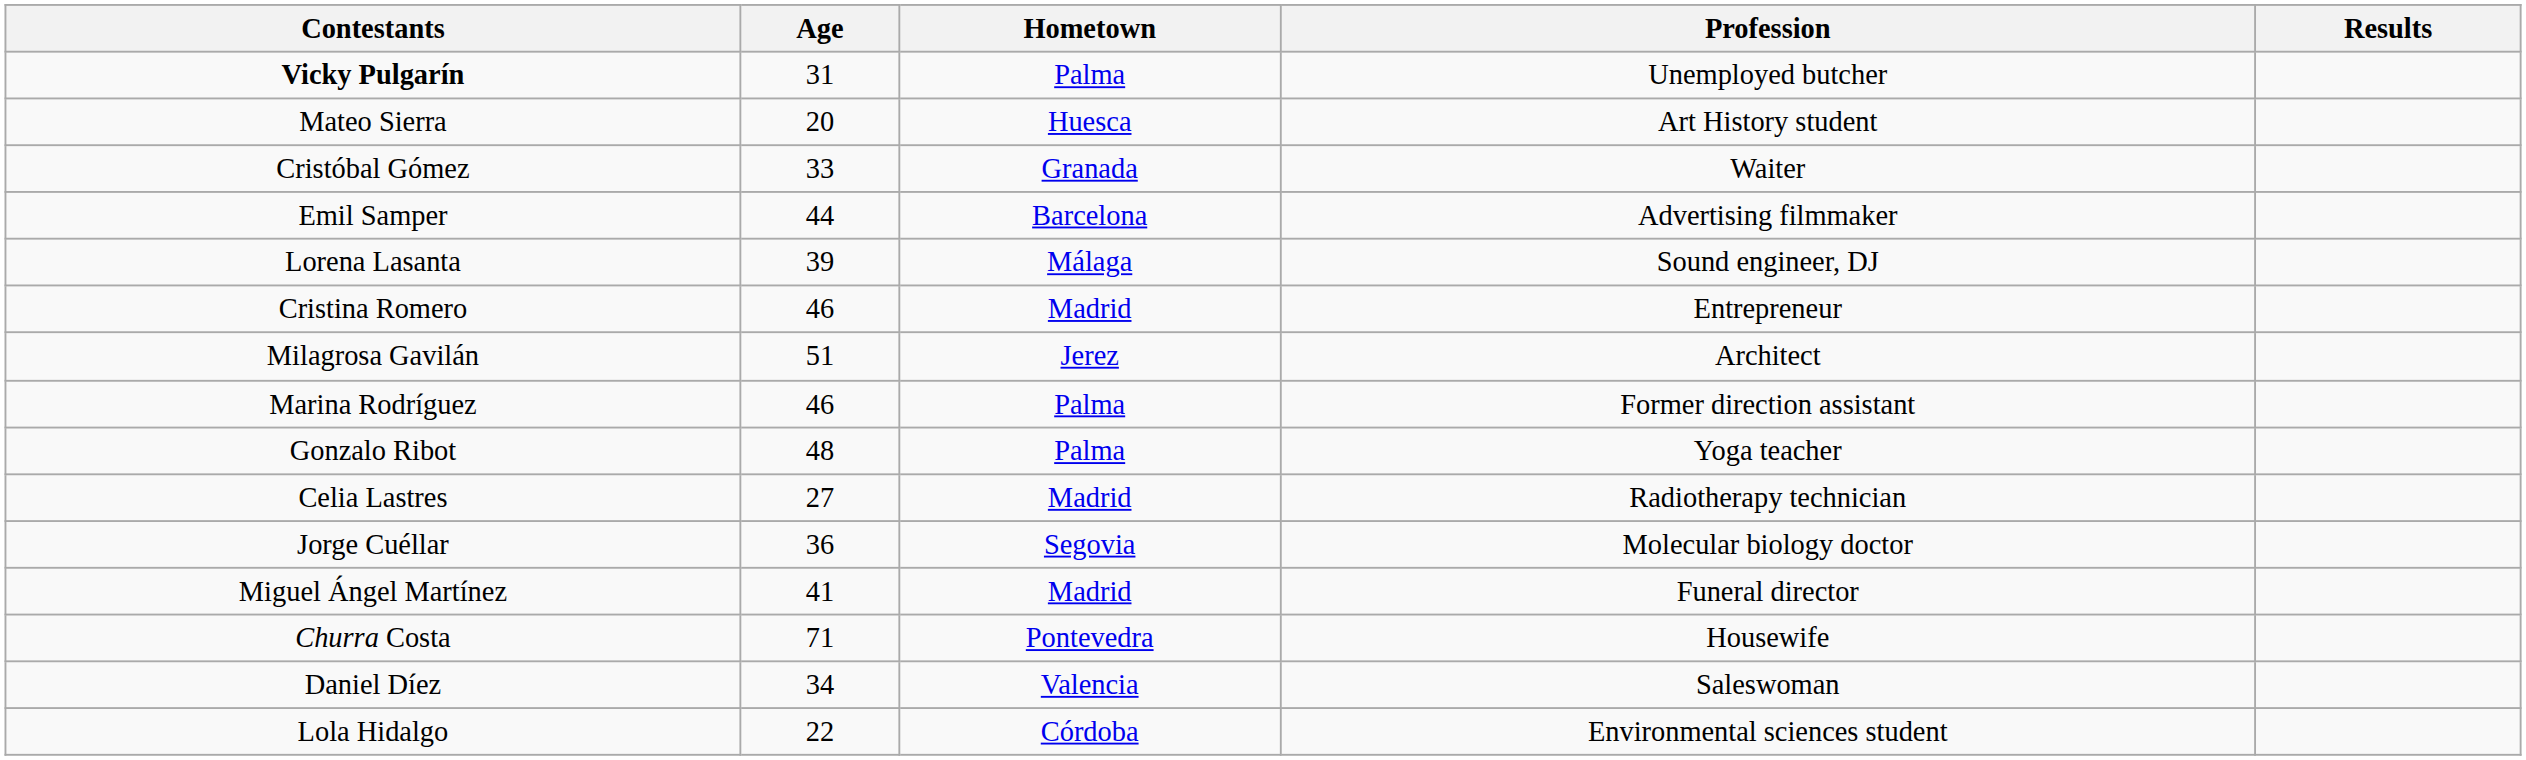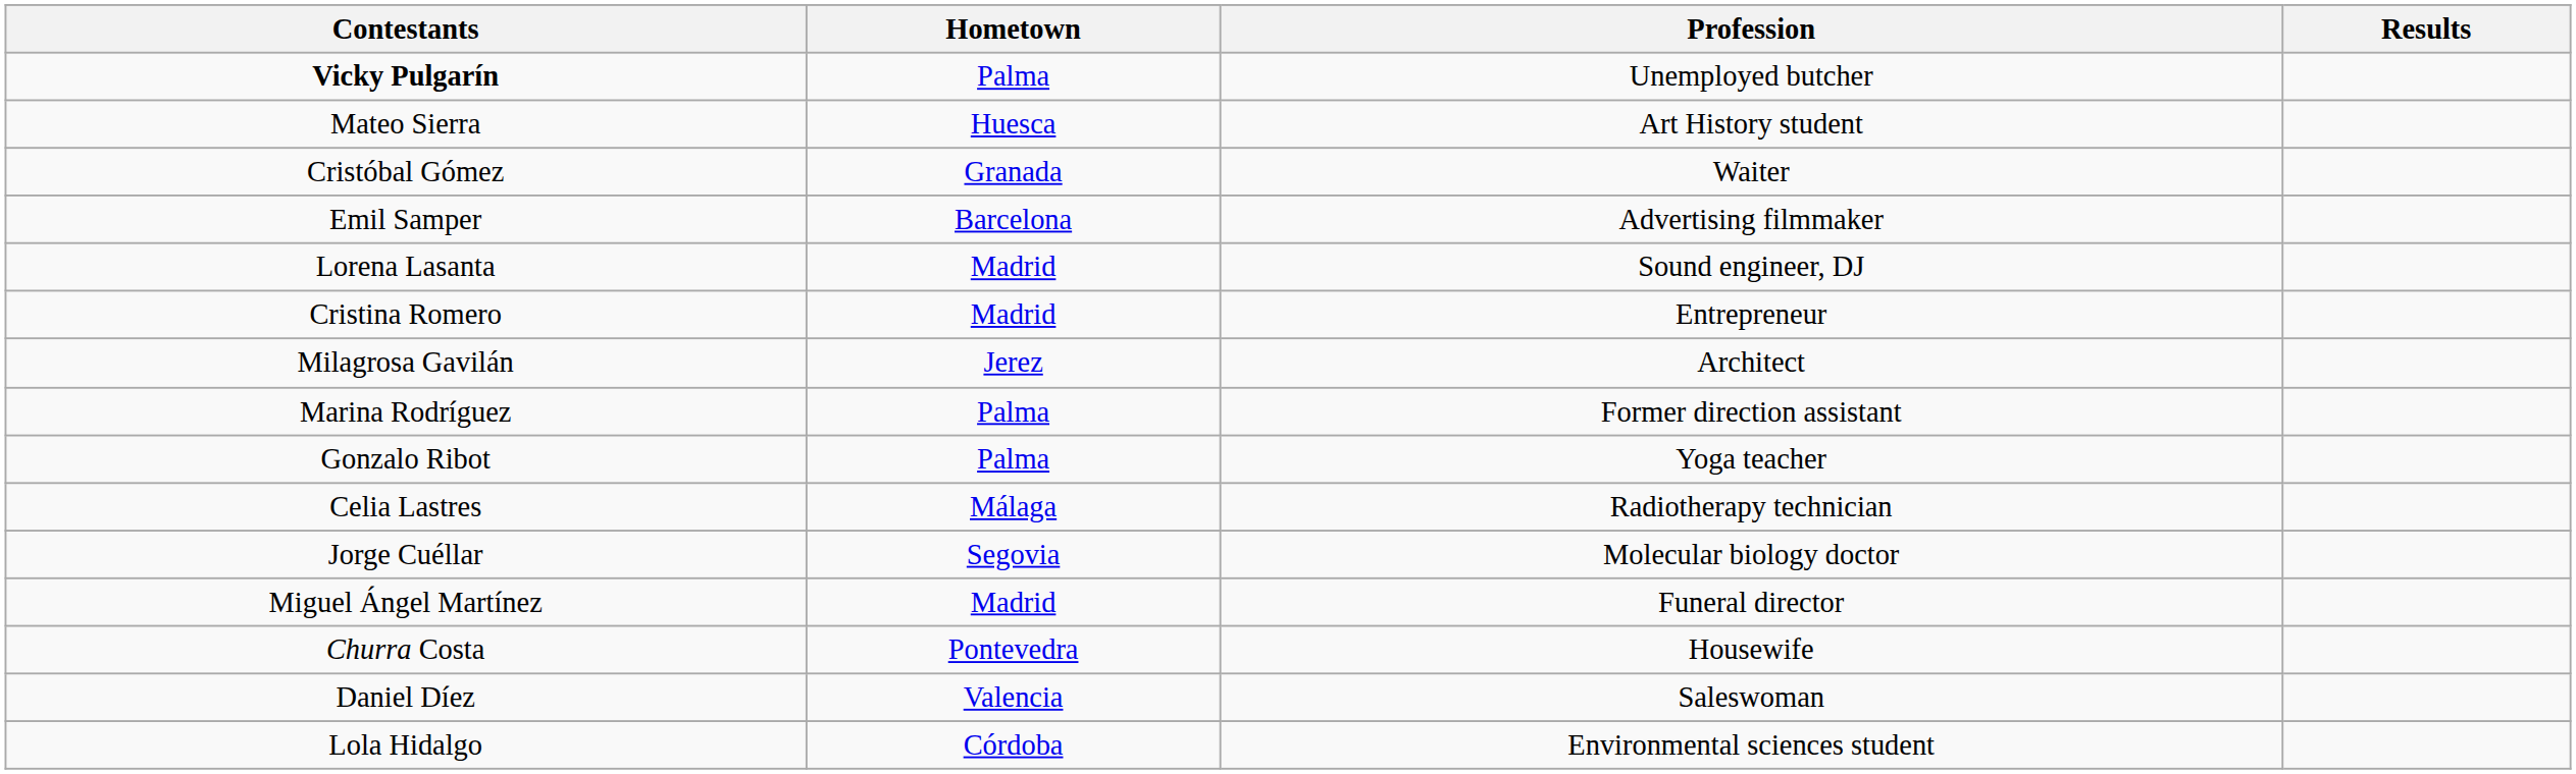 <table class="wikitable sortable" style="margin:auto; text-align:center; width:85%; font-size:95%">
 <tr>
 <th>Contestants</th>
-<th>Age</th>
 <th>Hometown</th>
 <th>Profession</th>
 <th>Results</th>
 </tr>
 <tr>
 <td><strong>Vicky Pulgarín</strong></td>
-<td>31</td>
 <td><a href='#'>Palma</a></td>
 <td>Unemployed butcher</td>
 <td></td>
 </tr>
 <tr>
 <td>Mateo Sierra</td>
-<td>20</td>
 <td><a href='#'>Huesca</a></td>
 <td>Art History student</td>
 <td></td>
 </tr>
 <tr>
 <td>Cristóbal Gómez</td>
-<td>33</td>
 <td><a href='#'>Granada</a></td>
 <td>Waiter</td>
 <td></td>
 </tr>
 <tr>
 <td>Emil Samper</td>
-<td>44</td>
 <td><a href='#'>Barcelona</a></td>
 <td>Advertising filmmaker</td>
 <td></td>
 </tr>
 <tr>
 <td>Lorena Lasanta</td>
-<td>39</td>
-<td><a href='#'>Málaga</a></td>
+<td><a href='#'>Madrid</a></td>
 <td>Sound engineer, DJ</td>
 <td></td>
 </tr>
 <tr>
 <td>Cristina Romero</td>
-<td>46</td>
 <td><a href='#'>Madrid</a></td>
 <td>Entrepreneur</td>
 <td></td>
 </tr>
 <tr>
 <td>Milagrosa Gavilán</td>
-<td>51</td>
 <td><a href='#'>Jerez</a></td>
 <td>Architect</td>
 <td></td>
 </tr>
 <tr>
 <td>Marina Rodríguez</td>
-<td>46</td>
 <td><a href='#'>Palma</a></td>
 <td>Former direction assistant</td>
 <td></td>
 </tr>
 <tr>
 <td>Gonzalo Ribot</td>
-<td>48</td>
 <td><a href='#'>Palma</a></td>
 <td>Yoga teacher</td>
 <td></td>
 </tr>
 <tr>
 <td>Celia Lastres</td>
-<td>27</td>
-<td><a href='#'>Madrid</a></td>
+<td><a href='#'>Málaga</a></td>
 <td>Radiotherapy technician</td>
 <td></td>
 </tr>
 <tr>
 <td>Jorge Cuéllar</td>
-<td>36</td>
 <td><a href='#'>Segovia</a></td>
 <td>Molecular biology doctor</td>
 <td></td>
 </tr>
 <tr>
 <td>Miguel Ángel Martínez</td>
-<td>41</td>
 <td><a href='#'>Madrid</a></td>
 <td>Funeral director</td>
 <td></td>
 </tr>
 <tr>
 <td><em>Churra</em> Costa</td>
-<td>71</td>
 <td><a href='#'>Pontevedra</a></td>
 <td>Housewife</td>
 <td></td>
 </tr>
 <tr>
 <td>Daniel Díez</td>
-<td>34</td>
 <td><a href='#'>Valencia</a></td>
 <td>Saleswoman</td>
 <td></td>
 </tr>
 <tr>
 <td>Lola Hidalgo</td>
-<td>22</td>
 <td><a href='#'>Córdoba</a></td>
 <td>Environmental sciences student</td>
 <td></td>
 </tr>
 </table>
